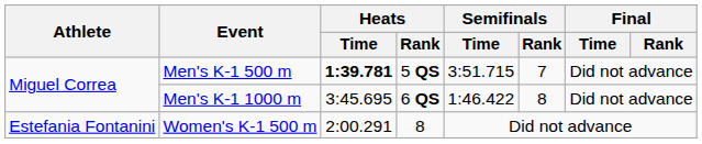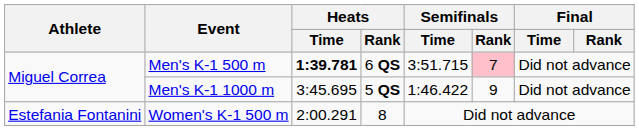 <table class=wikitable style="font-size:90%">
 <tr>
 <th rowspan="2">Athlete</th>
 <th rowspan="2">Event</th>
 <th colspan="2">Heats</th>
 <th colspan="2">Semifinals</th>
 <th colspan="2">Final</th>
 </tr>
 <tr style="font-size:95%">
 <th>Time</th>
 <th>Rank</th>
 <th>Time</th>
 <th>Rank</th>
 <th>Time</th>
 <th>Rank</th>
 </tr>
 <tr align=center>
 <td align=left rowspan=2><a href='#'>Miguel Correa</a></td>
 <td align=left><a href='#'>Men's K-1 500 m</a></td>
 <td><strong>1:39.781</strong></td>
-<td>5 <strong>QS</strong></td>
+<td>6 <strong>QS</strong></td>
 <td>3:51.715</td>
-<td>7</td>
+<td style="background: pink;">7</td>
 <td colspan=2>Did not advance</td>
 </tr>
 <tr align=center>
 <td align=left><a href='#'>Men's K-1 1000 m</a></td>
 <td>3:45.695</td>
-<td>6 <strong>QS</strong></td>
+<td>5 <strong>QS</strong></td>
 <td>1:46.422</td>
-<td>8</td>
+<td>9</td>
 <td colspan=2>Did not advance</td>
 </tr>
 <tr align=center>
 <td align=left><a href='#'>Estefania Fontanini</a></td>
 <td align=left><a href='#'>Women's K-1 500 m</a></td>
 <td>2:00.291</td>
 <td>8</td>
 <td colspan=4>Did not advance</td>
 </tr>
 </table>
